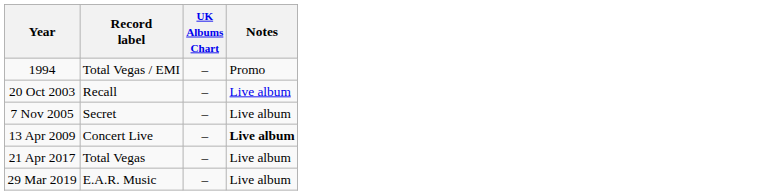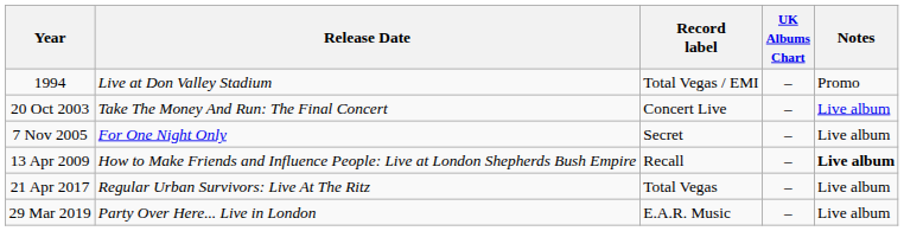 <table class="wikitable" style="font-size:95%">
 <tr>
 <th>Year</th>
+<th>Release Date</th>
 <th>Record<br>label</th>
 <th width="35"><small><a href='#'>UK Albums Chart</a></small></th>
 <th>Notes</th>
 </tr>
 <tr>
 <td align=center>1994</td>
+<td align=left><em>Live at Don Valley Stadium </em></td>
 <td align=left>Total Vegas / EMI</td>
 <td align=center>–</td>
 <td align=left>Promo</td>
 </tr>
 <tr>
 <td align=center>20 Oct 2003</td>
-<td align=left>Recall</td>
+<td align=left><em>Take The Money And Run: The Final Concert</em></td>
+<td align=left>Concert Live</td>
 <td align=center>–</td>
 <td align=left><a href='#'>Live album</a></td>
 </tr>
 <tr>
 <td align=center>7 Nov 2005</td>
+<td align=left><em><a href='#'>For One Night Only</a></em></td>
 <td align=left>Secret</td>
 <td align=center>–</td>
 <td align=left>Live album</td>
 </tr>
 <tr>
 <td align=center>13 Apr 2009</td>
-<td align=left>Concert Live</td>
+<td align=left><em>How to Make Friends and Influence People: Live at London Shepherds Bush Empire</em></td>
+<td align=left>Recall</td>
 <td align=center>–</td>
 <td align=left><strong>Live album</strong></td>
 </tr>
 <tr>
 <td align=center>21 Apr 2017</td>
+<td align=left><em>Regular Urban Survivors: Live At The Ritz</em></td>
 <td align=left>Total Vegas</td>
 <td align=center>–</td>
 <td align=left>Live album</td>
 </tr>
 <tr>
 <td align=center>29 Mar 2019</td>
+<td align=left><em>Party Over Here... Live in London</em></td>
 <td align=left>E.A.R. Music</td>
 <td align=center>–</td>
 <td align=left>Live album</td>
 </tr>
 </table>
